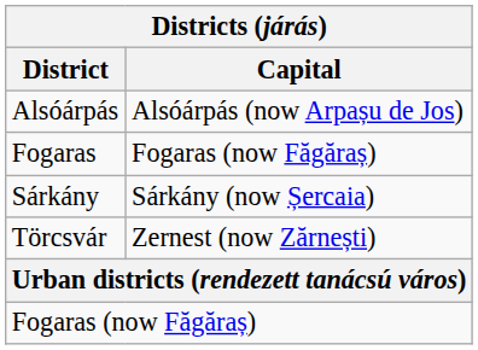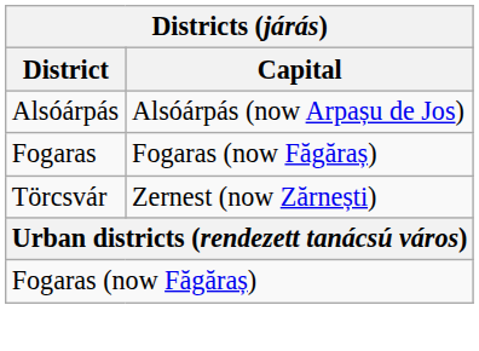 <table class="wikitable">
 <tr>
 <th colspan=2>Districts (<em>járás</em>)</th>
 </tr>
 <tr>
 <th>District</th>
 <th>Capital</th>
 </tr>
 <tr>
 <td> Alsóárpás</td>
 <td>Alsóárpás (now <a href='#'>Arpașu de Jos</a>)</td>
 </tr>
 <tr>
 <td> Fogaras</td>
 <td>Fogaras (now <a href='#'>Făgăraș</a>)</td>
 </tr>
 <tr>
-<td> Sárkány</td>
-<td>Sárkány (now <a href='#'>Șercaia</a>)</td>
-</tr>
-<tr>
 <td> Törcsvár</td>
 <td>Zernest (now <a href='#'>Zărnești</a>)</td>
 </tr>
 <tr>
 <th colspan=2>Urban districts (<em>rendezett tanácsú város</em>)</th>
 </tr>
 <tr>
 <td colspan=2>Fogaras (now <a href='#'>Făgăraș</a>)</td>
 </tr>
 </table>
